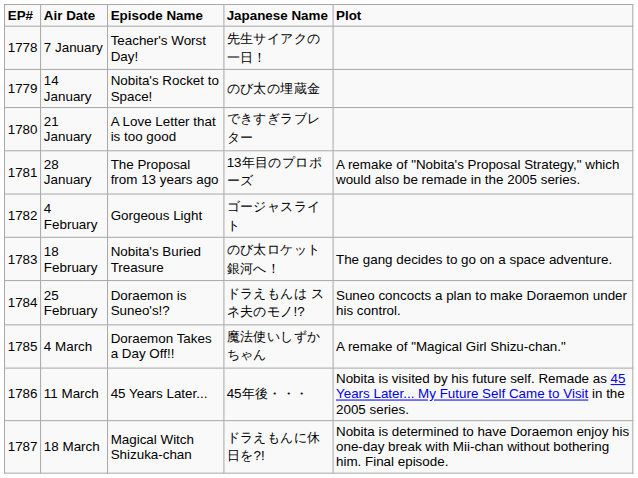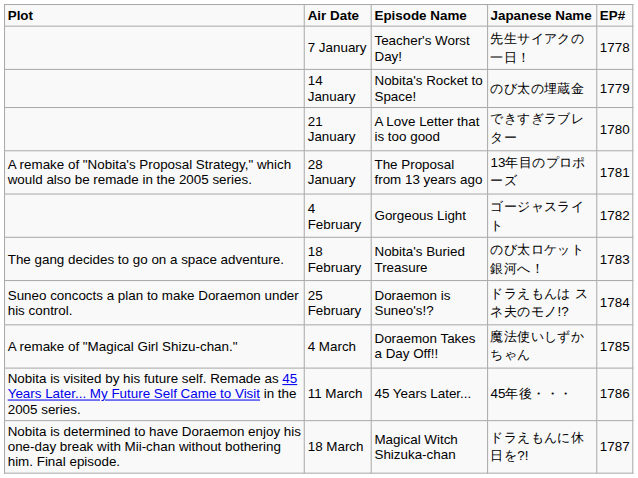 <table class="wikitable" style="font-size:small;">
 <tr>
-<td><strong>EP#</strong></td>
+<td><strong>Plot</strong></td>
 <td><strong>Air Date</strong></td>
 <td><strong>Episode Name</strong></td>
 <td><strong>Japanese Name</strong></td>
-<td><strong>Plot</strong></td>
+<td><strong>EP#</strong></td>
 </tr>
 <tr>
-<td>1778</td>
+<td></td>
 <td>7 January</td>
 <td>Teacher's Worst Day!</td>
 <td>先生サイアクの一日！</td>
-<td></td>
+<td>1778</td>
 </tr>
 <tr>
-<td>1779</td>
+<td></td>
 <td>14 January</td>
 <td>Nobita's Rocket to Space!</td>
 <td>のび太の埋蔵金</td>
-<td></td>
+<td>1779</td>
 </tr>
 <tr>
-<td>1780</td>
+<td></td>
 <td>21 January</td>
 <td>A Love Letter that is too good</td>
 <td>できすぎラブレター</td>
-<td></td>
+<td>1780</td>
 </tr>
 <tr>
-<td>1781</td>
+<td>A remake of "Nobita's Proposal Strategy," which would also be remade in the 2005 series.</td>
 <td>28 January</td>
 <td>The Proposal from 13 years ago</td>
 <td>13年目のプロポーズ</td>
-<td>A remake of "Nobita's Proposal Strategy," which would also be remade in the 2005 series.</td>
+<td>1781</td>
 </tr>
 <tr>
-<td>1782</td>
+<td></td>
 <td>4 February</td>
 <td>Gorgeous Light</td>
 <td>ゴージャスライト</td>
-<td></td>
+<td>1782</td>
 </tr>
 <tr>
-<td>1783</td>
+<td>The gang decides to go on a space adventure.</td>
 <td>18 February</td>
 <td>Nobita's Buried Treasure</td>
 <td>のび太ロケット銀河へ！</td>
-<td>The gang decides to go on a space adventure.</td>
+<td>1783</td>
 </tr>
 <tr>
-<td>1784</td>
+<td>Suneo concocts a plan to make Doraemon under his control.</td>
 <td>25 February</td>
 <td>Doraemon is Suneo's!?</td>
 <td>ドラえもんは スネ夫のモノ!?</td>
-<td>Suneo concocts a plan to make Doraemon under his control.</td>
+<td>1784</td>
 </tr>
 <tr>
-<td>1785</td>
+<td>A remake of "Magical Girl Shizu-chan."</td>
 <td>4 March</td>
 <td>Doraemon Takes a Day Off!!</td>
 <td>魔法使いしずかちゃん</td>
-<td>A remake of "Magical Girl Shizu-chan."</td>
+<td>1785</td>
 </tr>
 <tr>
-<td>1786</td>
+<td>Nobita is visited by his future self. Remade as <a href='#'>45 Years Later... My Future Self Came to Visit</a> in the 2005 series.</td>
 <td>11 March</td>
 <td>45 Years Later...</td>
 <td>45年後・・・</td>
-<td>Nobita is visited by his future self. Remade as <a href='#'>45 Years Later... My Future Self Came to Visit</a> in the 2005 series.</td>
+<td>1786</td>
 </tr>
 <tr>
-<td>1787</td>
+<td>Nobita is determined to have Doraemon enjoy his one-day break with Mii-chan without bothering him. Final episode.</td>
 <td>18 March</td>
 <td>Magical Witch Shizuka-chan</td>
 <td>ドラえもんに休日を?!</td>
-<td>Nobita is determined to have Doraemon enjoy his one-day break with Mii-chan without bothering him. Final episode.</td>
+<td>1787</td>
 </tr>
 </table>
